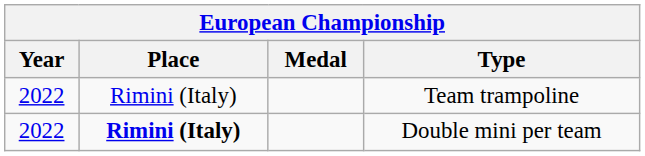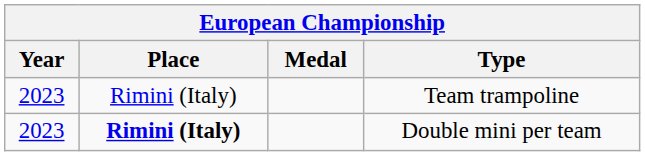 <table class="wikitable center col2izq" style="text-align:center;width:445px;">
 <tr>
 <th colspan="4"><a href='#'>European Championship</a></th>
 </tr>
 <tr>
 <th>Year</th>
 <th>Place</th>
 <th>Medal</th>
 <th>Type</th>
 </tr>
 <tr>
-<td><a href='#'>2022</a></td>
+<td><a href='#'>2023</a></td>
 <td><a href='#'>Rimini</a> (Italy)</td>
 <td></td>
 <td>Team trampoline</td>
 </tr>
 <tr>
-<td><a href='#'>2022</a></td>
+<td><a href='#'>2023</a></td>
 <td><strong><a href='#'>Rimini</a> (Italy)</strong></td>
 <td></td>
 <td>Double mini per team</td>
 </tr>
 </table>
